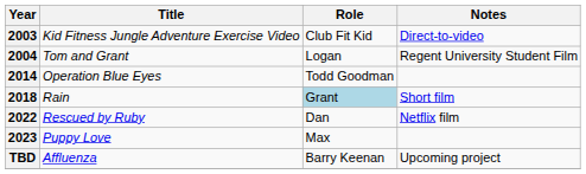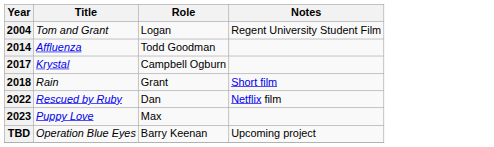 <table class="wikitable plainrowheaders sortable">
 <tr>
 <th scope="col">Year</th>
 <th scope="col">Title</th>
 <th scope="col">Role</th>
 <th scope="col" class="unsortable">Notes</th>
-</tr>
-<tr>
-<th scope="row">2003</th>
-<td><em>Kid Fitness Jungle Adventure Exercise Video</em></td>
-<td>Club Fit Kid</td>
-<td><a href='#'>Direct-to-video</a></td>
 </tr>
 <tr>
 <th scope="row">2004</th>
 <td><em>Tom and Grant</em></td>
 <td>Logan</td>
 <td>Regent University Student Film</td>
 </tr>
 <tr>
 <th scope="row">2014</th>
-<td><em>Operation Blue Eyes</em></td>
+<td><em><a href='#'>Affluenza</a></em></td>
 <td>Todd Goodman</td>
+<td></td>
+</tr>
+<tr>
+<th scope="row">2017</th>
+<td><em><a href='#'>Krystal</a></em></td>
+<td>Campbell Ogburn</td>
 <td></td>
 </tr>
 <tr>
 <th scope="row">2018</th>
 <td><em>Rain</em></td>
-<td style="background: lightblue;">Grant</td>
+<td>Grant</td>
 <td><a href='#'>Short film</a></td>
 </tr>
 <tr>
 <th scope="row">2022</th>
 <td><em><a href='#'>Rescued by Ruby</a></em></td>
 <td>Dan</td>
 <td><a href='#'>Netflix</a> film</td>
 </tr>
 <tr>
 <th scope="row">2023</th>
 <td><em><a href='#'>Puppy Love</a></em></td>
 <td>Max</td>
 <td></td>
 </tr>
 <tr>
 <th scope="row">TBD</th>
-<td><em><a href='#'>Affluenza</a></em></td>
+<td><em>Operation Blue Eyes</em></td>
 <td>Barry Keenan</td>
 <td>Upcoming project</td>
 </tr>
 <tr>
 </tr>
 </table>
